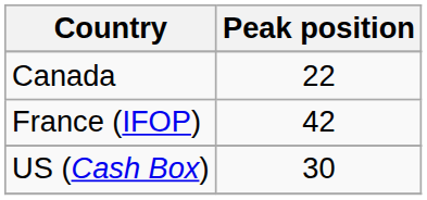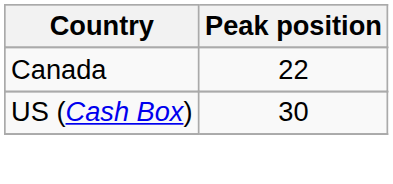 <table class="wikitable sortable">
 <tr>
 <th>Country</th>
 <th>Peak position</th>
 </tr>
 <tr>
 </tr>
 <tr>
 <td>Canada</td>
 <td align="center">22</td>
-</tr>
-<tr>
-<td>France (<a href='#'>IFOP</a>)</td>
-<td align="center">42</td>
 </tr>
 <tr>
 </tr>
 <tr>
 </tr>
 <tr>
 </tr>
 <tr>
 </tr>
 <tr>
 </tr>
 <tr>
 </tr>
 <tr>
 </tr>
 <tr>
 <td>US (<a href='#'><em>Cash Box</em></a>)</td>
 <td align="center">30</td>
 </tr>
 <tr>
 </tr>
 </table>
